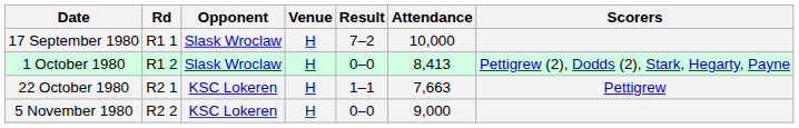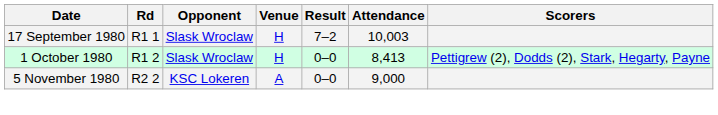 <table class="wikitable sortable" style="font-size:95%; text-align:center">
 <tr>
 <th>Date</th>
 <th>Rd</th>
 <th>Opponent</th>
 <th>Venue</th>
 <th>Result</th>
 <th>Attendance</th>
 <th>Scorers</th>
 </tr>
 <tr bgcolor = "#f3f3f3">
 <td>17 September 1980</td>
 <td>R1 1</td>
 <td> <a href='#'>Slask Wroclaw</a></td>
 <td><a href='#'>H</a></td>
 <td>7–2</td>
-<td>10,000</td>
+<td>10,003</td>
 <td></td>
 </tr>
 <tr bgcolor = "#d0ffe3">
 <td>1 October 1980</td>
 <td>R1 2</td>
 <td> <a href='#'>Slask Wroclaw</a></td>
 <td><a href='#'>H</a></td>
 <td>0–0</td>
 <td>8,413</td>
 <td><a href='#'>Pettigrew</a> (2), <a href='#'>Dodds</a> (2), <a href='#'>Stark</a>, <a href='#'>Hegarty</a>, <a href='#'>Payne</a></td>
 </tr>
 <tr bgcolor = "#f3f3f3">
-<td>22 October 1980</td>
-<td>R2 1</td>
-<td> <a href='#'>KSC Lokeren</a></td>
-<td><a href='#'>H</a></td>
-<td>1–1</td>
-<td>7,663</td>
-<td><a href='#'>Pettigrew</a></td>
-</tr>
-<tr bgcolor = "#f3f3f3">
 <td>5 November 1980</td>
 <td>R2 2</td>
 <td> <a href='#'>KSC Lokeren</a></td>
-<td><a href='#'>H</a></td>
+<td><a href='#'>A</a></td>
 <td>0–0</td>
 <td>9,000</td>
 <td></td>
 </tr>
 </table>
